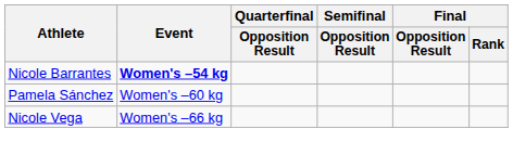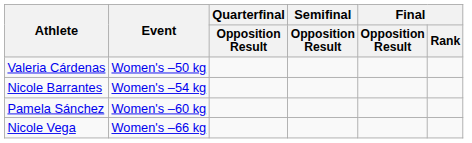 <table class=wikitable style=font-size:90%;text-align:center>
 <tr>
 <th rowspan=2>Athlete</th>
 <th rowspan=2>Event</th>
 <th>Quarterfinal</th>
 <th>Semifinal</th>
 <th colspan=2>Final</th>
 </tr>
 <tr style=font-size:95%>
 <th>Opposition<br>Result</th>
 <th>Opposition<br>Result</th>
 <th>Opposition<br>Result</th>
 <th>Rank</th>
 </tr>
 <tr>
+<td align=left><a href='#'>Valeria Cárdenas</a></td>
+<td align=left><a href='#'>Women's –50 kg</a></td>
+<td></td>
+<td></td>
+<td></td>
+<td></td>
+</tr>
+<tr>
 <td align=left><a href='#'>Nicole Barrantes</a></td>
-<td align=left><strong><a href='#'>Women's –54 kg</a></strong></td>
+<td align=left><a href='#'>Women's –54 kg</a></td>
 <td></td>
 <td></td>
 <td></td>
 <td></td>
 </tr>
 <tr>
 <td align=left><a href='#'>Pamela Sánchez</a></td>
 <td align=left><a href='#'>Women's –60 kg</a></td>
 <td></td>
 <td></td>
 <td></td>
 <td></td>
 </tr>
 <tr>
 <td align=left><a href='#'>Nicole Vega</a></td>
 <td align=left><a href='#'>Women's –66 kg</a></td>
 <td></td>
 <td></td>
 <td></td>
 <td></td>
 </tr>
 </table>
